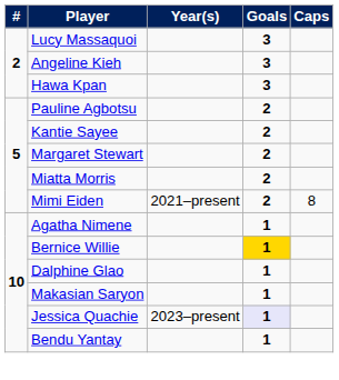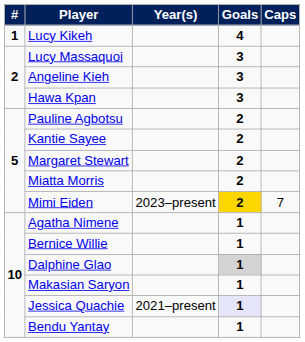 <table class="wikitable sortable">
 <tr>
 <th style="background:#00205B;color:#fff">#</th>
 <th style="background:#00205B;color:#fff">Player</th>
 <th style="background:#00205B;color:#fff">Year(s)</th>
 <th style="background:#00205B;color:#fff">Goals</th>
 <th style="background:#00205B;color:#fff">Caps</th>
+</tr>
+<tr>
+<td align=center><strong>1</strong></td>
+<td><a href='#'>Lucy Kikeh</a></td>
+<td></td>
+<td align=center><strong>4</strong></td>
+<td></td>
 </tr>
 <tr>
 <td align=center rowspan=3><strong>2</strong></td>
 <td><a href='#'>Lucy Massaquoi</a></td>
 <td></td>
 <td align=center><strong>3</strong></td>
 <td></td>
 </tr>
 <tr>
 <td><a href='#'>Angeline Kieh</a></td>
 <td></td>
 <td align=center><strong>3</strong></td>
 <td></td>
 </tr>
 <tr>
 <td><a href='#'>Hawa Kpan</a></td>
 <td></td>
 <td align=center><strong>3</strong></td>
 <td></td>
 </tr>
 <tr>
 <td align=center rowspan=5><strong>5</strong></td>
 <td><a href='#'>Pauline Agbotsu</a></td>
 <td></td>
 <td align=center><strong>2</strong></td>
 <td></td>
 </tr>
 <tr>
 <td><a href='#'>Kantie Sayee</a></td>
 <td></td>
 <td align=center><strong>2</strong></td>
 <td></td>
 </tr>
 <tr>
 <td><a href='#'>Margaret Stewart</a></td>
 <td></td>
 <td align=center><strong>2</strong></td>
 <td></td>
 </tr>
 <tr>
 <td><a href='#'>Miatta Morris</a></td>
 <td></td>
 <td align=center><strong>2</strong></td>
 <td></td>
 </tr>
 <tr>
 <td><a href='#'>Mimi Eiden</a></td>
-<td align=center>2021–present</td>
-<td align=center><strong>2</strong></td>
-<td align=center>8</td>
+<td>2023–present</td>
+<td align=center style="background: gold;"><strong>2</strong></td>
+<td align=center>7</td>
 </tr>
 <tr>
 <td align=center rowspan=6><strong>10</strong></td>
 <td><a href='#'>Agatha Nimene</a></td>
 <td></td>
 <td align=center><strong>1</strong></td>
 <td></td>
 </tr>
 <tr>
 <td><a href='#'>Bernice Willie</a></td>
 <td></td>
-<td align=center style="background: gold;"><strong>1</strong></td>
+<td align=center><strong>1</strong></td>
 <td></td>
 </tr>
 <tr>
 <td><a href='#'>Dalphine Glao</a></td>
 <td></td>
-<td align=center><strong>1</strong></td>
+<td align=center style="background: lightgrey;"><strong>1</strong></td>
 <td></td>
 </tr>
 <tr>
 <td><a href='#'>Makasian Saryon</a></td>
 <td></td>
 <td align=center><strong>1</strong></td>
 <td></td>
 </tr>
 <tr>
 <td><a href='#'>Jessica Quachie</a></td>
-<td>2023–present</td>
+<td align=center>2021–present</td>
 <td align=center style="background: lavender;"><strong>1</strong></td>
 <td></td>
 </tr>
 <tr>
 <td><a href='#'>Bendu Yantay</a></td>
 <td></td>
 <td align=center><strong>1</strong></td>
 <td></td>
 </tr>
 </table>
